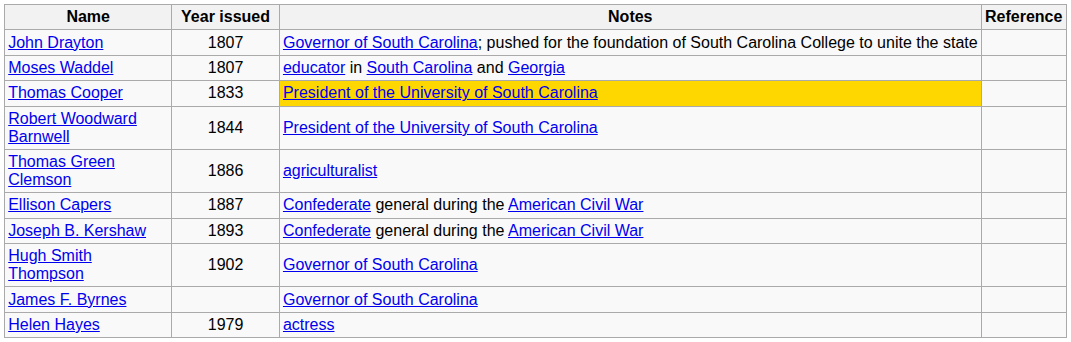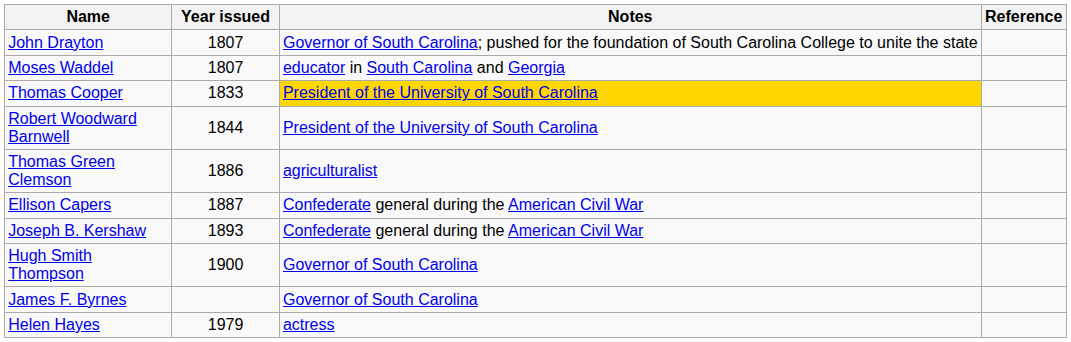 <table class="wikitable sortable">
 <tr>
 <th width="160">Name</th>
 <th width="100">Year issued</th>
 <th width="*" class="unsortable">Notes</th>
 <th width="*" class="unsortable">Reference</th>
 </tr>
 <tr>
 <td><a href='#'>John Drayton</a></td>
 <td align="center">1807</td>
 <td><a href='#'>Governor of South Carolina</a>; pushed for the foundation of South Carolina College to unite the state</td>
 <td></td>
 </tr>
 <tr>
 <td><a href='#'>Moses Waddel</a></td>
 <td align="center">1807</td>
 <td><a href='#'>educator</a> in <a href='#'>South Carolina</a> and <a href='#'>Georgia</a></td>
 <td></td>
 </tr>
 <tr>
 <td><a href='#'>Thomas Cooper</a></td>
 <td align="center">1833</td>
 <td style="background: gold;"><a href='#'>President of the University of South Carolina</a></td>
 <td></td>
 </tr>
 <tr>
 <td><a href='#'>Robert Woodward Barnwell</a></td>
 <td align="center">1844</td>
 <td><a href='#'>President of the University of South Carolina</a></td>
 <td></td>
 </tr>
 <tr>
 <td><a href='#'>Thomas Green Clemson</a></td>
 <td align="center">1886</td>
 <td><a href='#'>agriculturalist</a></td>
 <td></td>
 </tr>
 <tr>
 <td><a href='#'>Ellison Capers</a></td>
 <td align="center">1887</td>
 <td><a href='#'>Confederate</a> general during the <a href='#'>American Civil War</a></td>
 <td></td>
 </tr>
 <tr>
 <td><a href='#'>Joseph B. Kershaw</a></td>
 <td align="center">1893</td>
 <td><a href='#'>Confederate</a> general during the <a href='#'>American Civil War</a></td>
 <td></td>
 </tr>
 <tr>
 <td><a href='#'>Hugh Smith Thompson</a></td>
-<td align="center">1902</td>
+<td align="center">1900</td>
 <td><a href='#'>Governor of South Carolina</a></td>
 <td></td>
 </tr>
 <tr>
 <td><a href='#'>James F. Byrnes</a></td>
 <td align="center"></td>
 <td><a href='#'>Governor of South Carolina</a></td>
 <td></td>
 </tr>
 <tr>
 <td><a href='#'>Helen Hayes</a></td>
 <td align="center">1979</td>
 <td><a href='#'>actress</a></td>
 <td></td>
 </tr>
 </table>
